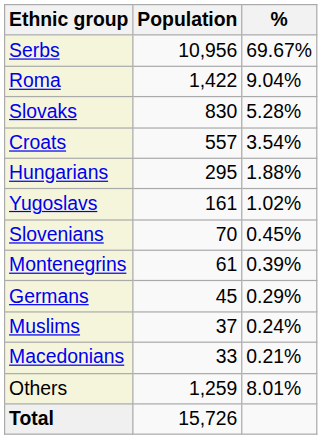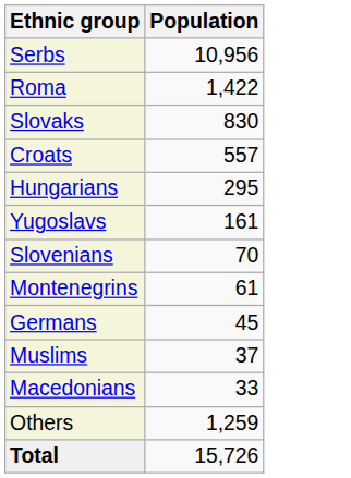 <table class="wikitable">
 <tr>
 <th>Ethnic group</th>
 <th>Population</th>
-<th>%</th>
 </tr>
 <tr>
 <td style="background:#F5F5DC;"><a href='#'>Serbs</a></td>
 <td align="right">10,956</td>
-<td>69.67%</td>
 </tr>
 <tr>
 <td style="background:#F5F5DC;"><a href='#'>Roma</a></td>
 <td align="right">1,422</td>
-<td>9.04%</td>
 </tr>
 <tr>
 <td style="background:#F5F5DC;"><a href='#'>Slovaks</a></td>
 <td align="right">830</td>
-<td>5.28%</td>
 </tr>
 <tr>
 <td style="background:#F5F5DC;"><a href='#'>Croats</a></td>
 <td align="right">557</td>
-<td>3.54%</td>
 </tr>
 <tr>
 <td style="background:#F5F5DC;"><a href='#'>Hungarians</a></td>
 <td align="right">295</td>
-<td>1.88%</td>
 </tr>
 <tr>
 <td style="background:#F5F5DC;"><a href='#'>Yugoslavs</a></td>
 <td align="right">161</td>
-<td>1.02%</td>
 </tr>
 <tr>
 <td style="background:#F5F5DC;"><a href='#'>Slovenians</a></td>
 <td align="right">70</td>
-<td>0.45%</td>
 </tr>
 <tr>
 <td style="background:#F5F5DC;"><a href='#'>Montenegrins</a></td>
 <td align="right">61</td>
-<td>0.39%</td>
 </tr>
 <tr>
 <td style="background:#F5F5DC;"><a href='#'>Germans</a></td>
 <td align="right">45</td>
-<td>0.29%</td>
 </tr>
 <tr>
 <td style="background:#F5F5DC;"><a href='#'>Muslims</a></td>
 <td align="right">37</td>
-<td>0.24%</td>
 </tr>
 <tr>
 <td style="background:#F5F5DC;"><a href='#'>Macedonians</a></td>
 <td align="right">33</td>
-<td>0.21%</td>
 </tr>
 <tr>
 <td style="background:#F5F5DC;">Others</td>
 <td align="right">1,259</td>
-<td>8.01%</td>
 </tr>
 <tr>
 <td style="background:#F0F0F0;"><strong>Total</strong></td>
 <td align="right">15,726</td>
-<td></td>
 </tr>
 </table>
